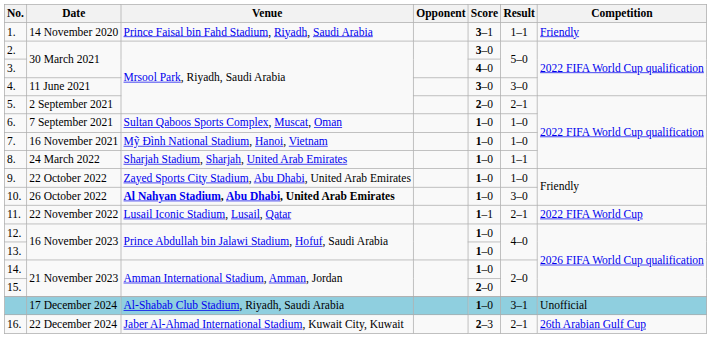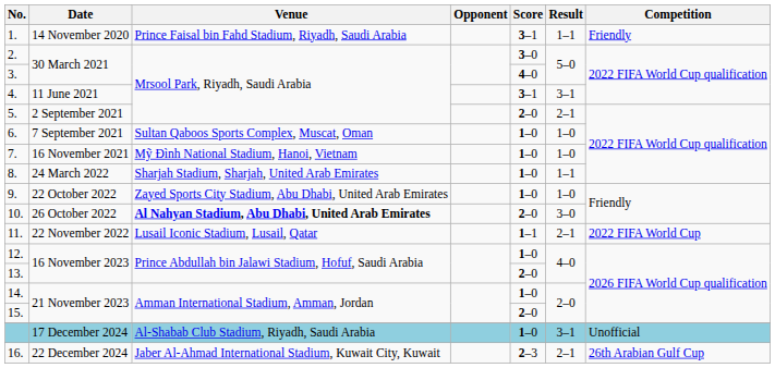 <table class="wikitable">
 <tr>
 <th>No.</th>
 <th>Date</th>
 <th>Venue</th>
 <th>Opponent</th>
 <th>Score</th>
 <th>Result</th>
 <th>Competition</th>
 </tr>
 <tr>
 <td>1.</td>
 <td>14 November 2020</td>
 <td><a href='#'>Prince Faisal bin Fahd Stadium</a>, <a href='#'>Riyadh</a>, <a href='#'>Saudi Arabia</a></td>
 <td></td>
 <td align=center><strong>3</strong>–1</td>
 <td align=center>1–1</td>
 <td><a href='#'>Friendly</a></td>
 </tr>
 <tr>
 <td>2.</td>
 <td rowspan=2>30 March 2021</td>
 <td rowspan=4><a href='#'>Mrsool Park</a>, Riyadh, Saudi Arabia</td>
 <td rowspan=2></td>
 <td align=center><strong>3</strong>–0</td>
 <td rowspan=2 align=center>5–0</td>
 <td rowspan="3"><a href='#'>2022 FIFA World Cup qualification</a></td>
 </tr>
 <tr>
 <td>3.</td>
 <td align=center><strong>4</strong>–0</td>
 </tr>
 <tr>
 <td>4.</td>
 <td>11 June 2021</td>
 <td></td>
-<td align=center><strong>3</strong>–0</td>
-<td align=center>3–0</td>
+<td align=center><strong>3</strong>–1</td>
+<td align=center>3–1</td>
 </tr>
 <tr>
 <td>5.</td>
 <td>2 September 2021</td>
 <td></td>
 <td align=center><strong>2</strong>–0</td>
 <td align=center>2–1</td>
 <td rowspan=4><a href='#'>2022 FIFA World Cup qualification</a></td>
 </tr>
 <tr>
 <td>6.</td>
 <td>7 September 2021</td>
 <td><a href='#'>Sultan Qaboos Sports Complex</a>, <a href='#'>Muscat</a>, <a href='#'>Oman</a></td>
 <td></td>
 <td align=center><strong>1</strong>–0</td>
 <td align=center>1–0</td>
 </tr>
 <tr>
 <td>7.</td>
 <td>16 November 2021</td>
 <td><a href='#'>Mỹ Đình National Stadium</a>, <a href='#'>Hanoi</a>, <a href='#'>Vietnam</a></td>
 <td></td>
 <td align=center><strong>1</strong>–0</td>
 <td align=center>1–0</td>
 </tr>
 <tr>
 <td>8.</td>
 <td>24 March 2022</td>
 <td><a href='#'>Sharjah Stadium</a>, <a href='#'>Sharjah</a>, <a href='#'>United Arab Emirates</a></td>
 <td></td>
 <td align=center><strong>1</strong>–0</td>
 <td align=center>1–1</td>
 </tr>
 <tr>
 <td>9.</td>
 <td>22 October 2022</td>
 <td><a href='#'>Zayed Sports City Stadium</a>, <a href='#'>Abu Dhabi</a>, United Arab Emirates</td>
 <td></td>
 <td align=center><strong>1</strong>–0</td>
 <td align=center>1–0</td>
 <td rowspan=2>Friendly</td>
 </tr>
 <tr>
 <td>10.</td>
 <td>26 October 2022</td>
 <td><strong><a href='#'>Al Nahyan Stadium</a>, <a href='#'>Abu Dhabi</a>, United Arab Emirates</strong></td>
 <td></td>
-<td align=center><strong>1</strong>–0</td>
+<td align=center><strong>2</strong>–0</td>
 <td align=center>3–0</td>
 </tr>
 <tr>
 <td>11.</td>
 <td>22 November 2022</td>
 <td><a href='#'>Lusail Iconic Stadium</a>, <a href='#'>Lusail</a>, <a href='#'>Qatar</a></td>
 <td></td>
 <td align=center><strong>1</strong>–1</td>
 <td align=center>2–1</td>
 <td><a href='#'>2022 FIFA World Cup</a></td>
 </tr>
 <tr>
 <td>12.</td>
 <td rowspan=2>16 November 2023</td>
 <td rowspan=2><a href='#'>Prince Abdullah bin Jalawi Stadium</a>, <a href='#'>Hofuf</a>, Saudi Arabia</td>
 <td rowspan=2></td>
 <td align=center><strong>1</strong>–0</td>
 <td align=center rowspan=2>4–0</td>
 <td rowspan=4><a href='#'>2026 FIFA World Cup qualification</a></td>
 </tr>
 <tr>
 <td>13.</td>
-<td align=center><strong>1</strong>–0</td>
+<td align=center><strong>2</strong>–0</td>
 </tr>
 <tr>
 <td>14.</td>
 <td rowspan=2>21 November 2023</td>
 <td rowspan=2><a href='#'>Amman International Stadium</a>, <a href='#'>Amman</a>, Jordan</td>
 <td rowspan=2></td>
 <td align=center><strong>1</strong>–0</td>
 <td align=center rowspan=2>2–0</td>
 </tr>
 <tr>
 <td>15.</td>
 <td align=center><strong>2</strong>–0</td>
 </tr>
 <tr>
 </tr>
 <tr style="background:#8fcfdf;">
 </tr>
 <tr style="background:#8fcfdf;">
 <td></td>
 <td>17 December 2024</td>
 <td><a href='#'>Al-Shabab Club Stadium</a>, Riyadh, Saudi Arabia</td>
 <td></td>
 <td align=center><strong>1</strong>–0</td>
 <td align=center>3–1</td>
 <td>Unofficial</td>
 </tr>
 <tr>
 <td>16.</td>
 <td>22 December 2024</td>
 <td><a href='#'>Jaber Al-Ahmad International Stadium</a>, Kuwait City, Kuwait</td>
 <td></td>
 <td align="center"><strong>2</strong>–3</td>
 <td align=center>2–1</td>
 <td><a href='#'>26th Arabian Gulf Cup</a></td>
 </tr>
 </table>
